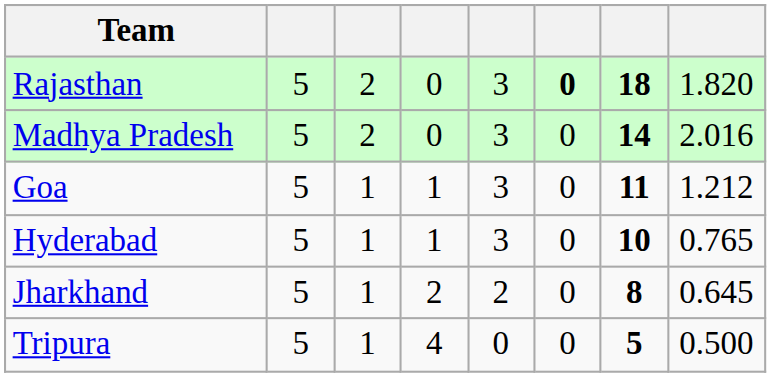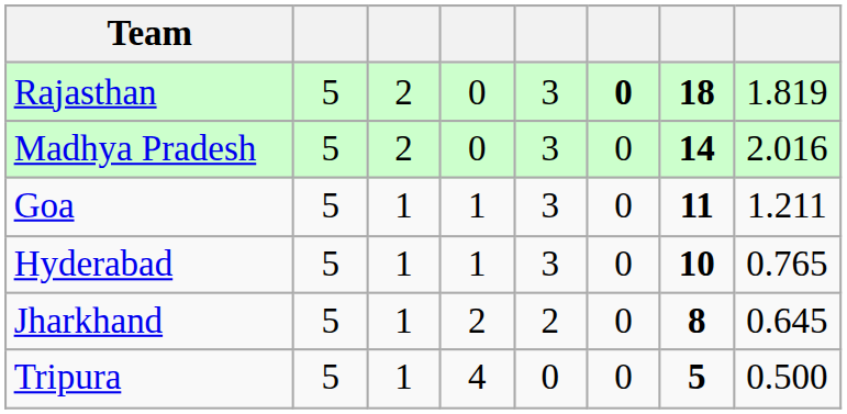 <table class="wikitable" style="text-align:center">
 <tr>
 <th style="width:120px">Team</th>
 <th style="width:25px"></th>
 <th style="width:25px"></th>
 <th style="width:25px"></th>
 <th style="width:25px"></th>
 <th style="width:25px"></th>
 <th style="width:25px"></th>
 <th style="width:40px;"></th>
 </tr>
 <tr style="background:#cfc;">
 <td style="text-align:left"><a href='#'>Rajasthan</a></td>
 <td>5</td>
 <td>2</td>
 <td>0</td>
 <td>3</td>
 <td><strong>0</strong></td>
 <td><strong>18</strong></td>
-<td>1.820</td>
+<td>1.819</td>
 </tr>
 <tr style="background:#cfc;">
 <td style="text-align:left"><a href='#'>Madhya Pradesh</a></td>
 <td>5</td>
 <td>2</td>
 <td>0</td>
 <td>3</td>
 <td>0</td>
 <td><strong>14</strong></td>
 <td>2.016</td>
 </tr>
 <tr>
 <td style="text-align:left"><a href='#'>Goa</a></td>
 <td>5</td>
 <td>1</td>
 <td>1</td>
 <td>3</td>
 <td>0</td>
 <td><strong>11</strong></td>
-<td>1.212</td>
+<td>1.211</td>
 </tr>
 <tr>
 <td style="text-align:left"><a href='#'>Hyderabad</a></td>
 <td>5</td>
 <td>1</td>
 <td>1</td>
 <td>3</td>
 <td>0</td>
 <td><strong>10</strong></td>
 <td>0.765</td>
 </tr>
 <tr>
 <td style="text-align:left"><a href='#'>Jharkhand</a></td>
 <td>5</td>
 <td>1</td>
 <td>2</td>
 <td>2</td>
 <td>0</td>
 <td><strong>8</strong></td>
 <td>0.645</td>
 </tr>
 <tr>
 <td style="text-align:left"><a href='#'>Tripura</a></td>
 <td>5</td>
 <td>1</td>
 <td>4</td>
 <td>0</td>
 <td>0</td>
 <td><strong>5</strong></td>
 <td>0.500</td>
 </tr>
 </table>
